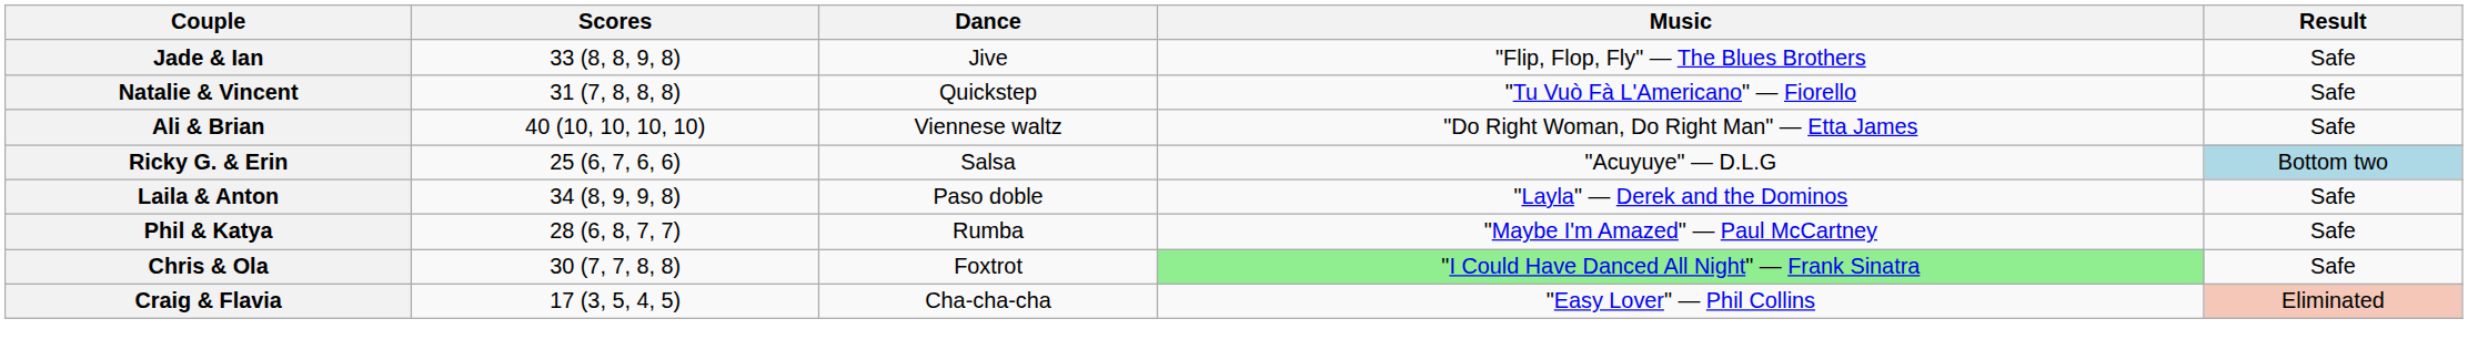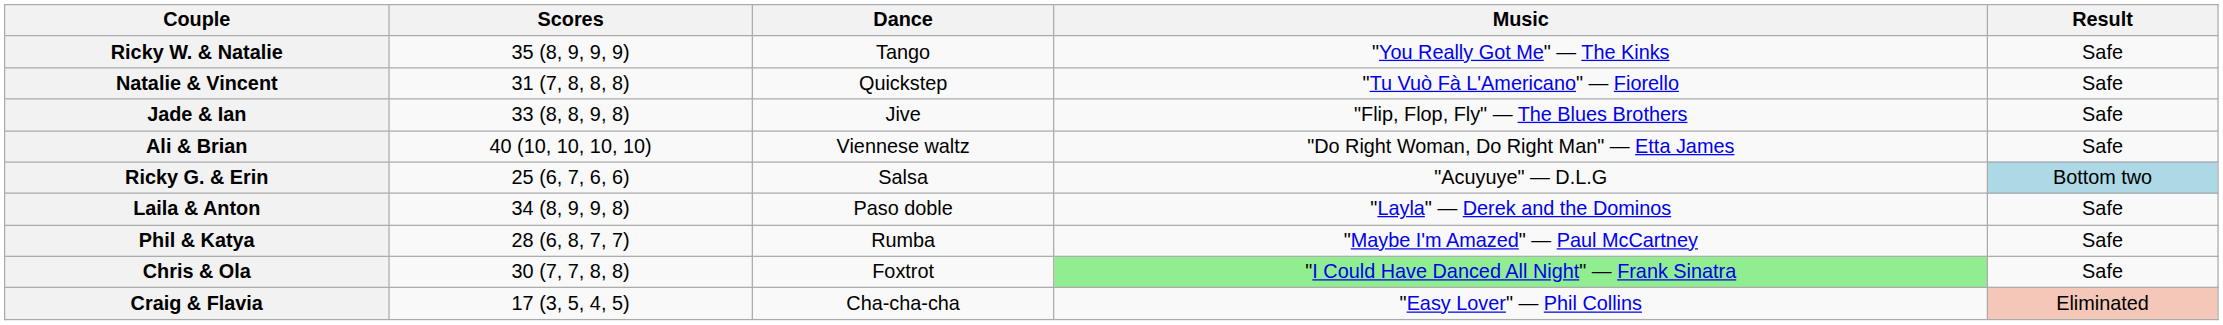 <table class="wikitable sortable" style="text-align:center; width:90%">
 <tr>
 <th scope="col">Couple</th>
 <th scope="col">Scores</th>
 <th scope="col" class="unsortable">Dance</th>
 <th scope="col" class="unsortable">Music</th>
 <th scope="col" class="unsortable">Result</th>
 </tr>
 <tr>
-<th scope="row">Jade & Ian</th>
-<td>33 (8, 8, 9, 8)</td>
-<td>Jive</td>
-<td>"Flip, Flop, Fly" — <a href='#'>The Blues Brothers</a></td>
+<th scope="row">Ricky W. & Natalie</th>
+<td>35 (8, 9, 9, 9)</td>
+<td>Tango</td>
+<td>"<a href='#'>You Really Got Me</a>" — <a href='#'>The Kinks</a></td>
 <td>Safe</td>
 </tr>
 <tr>
 <th scope="row">Natalie & Vincent</th>
 <td>31 (7, 8, 8, 8)</td>
 <td>Quickstep</td>
 <td>"<a href='#'>Tu Vuò Fà L'Americano</a>" — <a href='#'>Fiorello</a></td>
+<td>Safe</td>
+</tr>
+<tr>
+<th scope="row">Jade & Ian</th>
+<td>33 (8, 8, 9, 8)</td>
+<td>Jive</td>
+<td>"Flip, Flop, Fly" — <a href='#'>The Blues Brothers</a></td>
 <td>Safe</td>
 </tr>
 <tr>
 <th scope="row">Ali & Brian</th>
 <td>40 (10, 10, 10, 10)</td>
 <td>Viennese waltz</td>
 <td>"Do Right Woman, Do Right Man" — <a href='#'>Etta James</a></td>
 <td>Safe</td>
 </tr>
 <tr>
 <th scope="row">Ricky G. & Erin</th>
 <td>25 (6, 7, 6, 6)</td>
 <td>Salsa</td>
 <td>"Acuyuye" — D.L.G</td>
 <td bgcolor="lightblue">Bottom two</td>
 </tr>
 <tr>
 <th scope="row">Laila & Anton</th>
 <td>34 (8, 9, 9, 8)</td>
 <td>Paso doble</td>
 <td>"<a href='#'>Layla</a>" — <a href='#'>Derek and the Dominos</a></td>
 <td>Safe</td>
 </tr>
 <tr>
 <th scope="row">Phil & Katya</th>
 <td>28 (6, 8, 7, 7)</td>
 <td>Rumba</td>
 <td>"<a href='#'>Maybe I'm Amazed</a>" — <a href='#'>Paul McCartney</a></td>
 <td>Safe</td>
 </tr>
 <tr>
 <th scope="row">Chris & Ola</th>
 <td>30 (7, 7, 8, 8)</td>
 <td>Foxtrot</td>
 <td style="background: lightgreen;">"<a href='#'>I Could Have Danced All Night</a>" — <a href='#'>Frank Sinatra</a></td>
 <td>Safe</td>
 </tr>
 <tr>
 <th scope="row">Craig & Flavia</th>
 <td>17 (3, 5, 4, 5)</td>
 <td>Cha-cha-cha</td>
 <td>"<a href='#'>Easy Lover</a>" — <a href='#'>Phil Collins</a></td>
 <td bgcolor="f4c7b8">Eliminated</td>
 </tr>
 </table>
